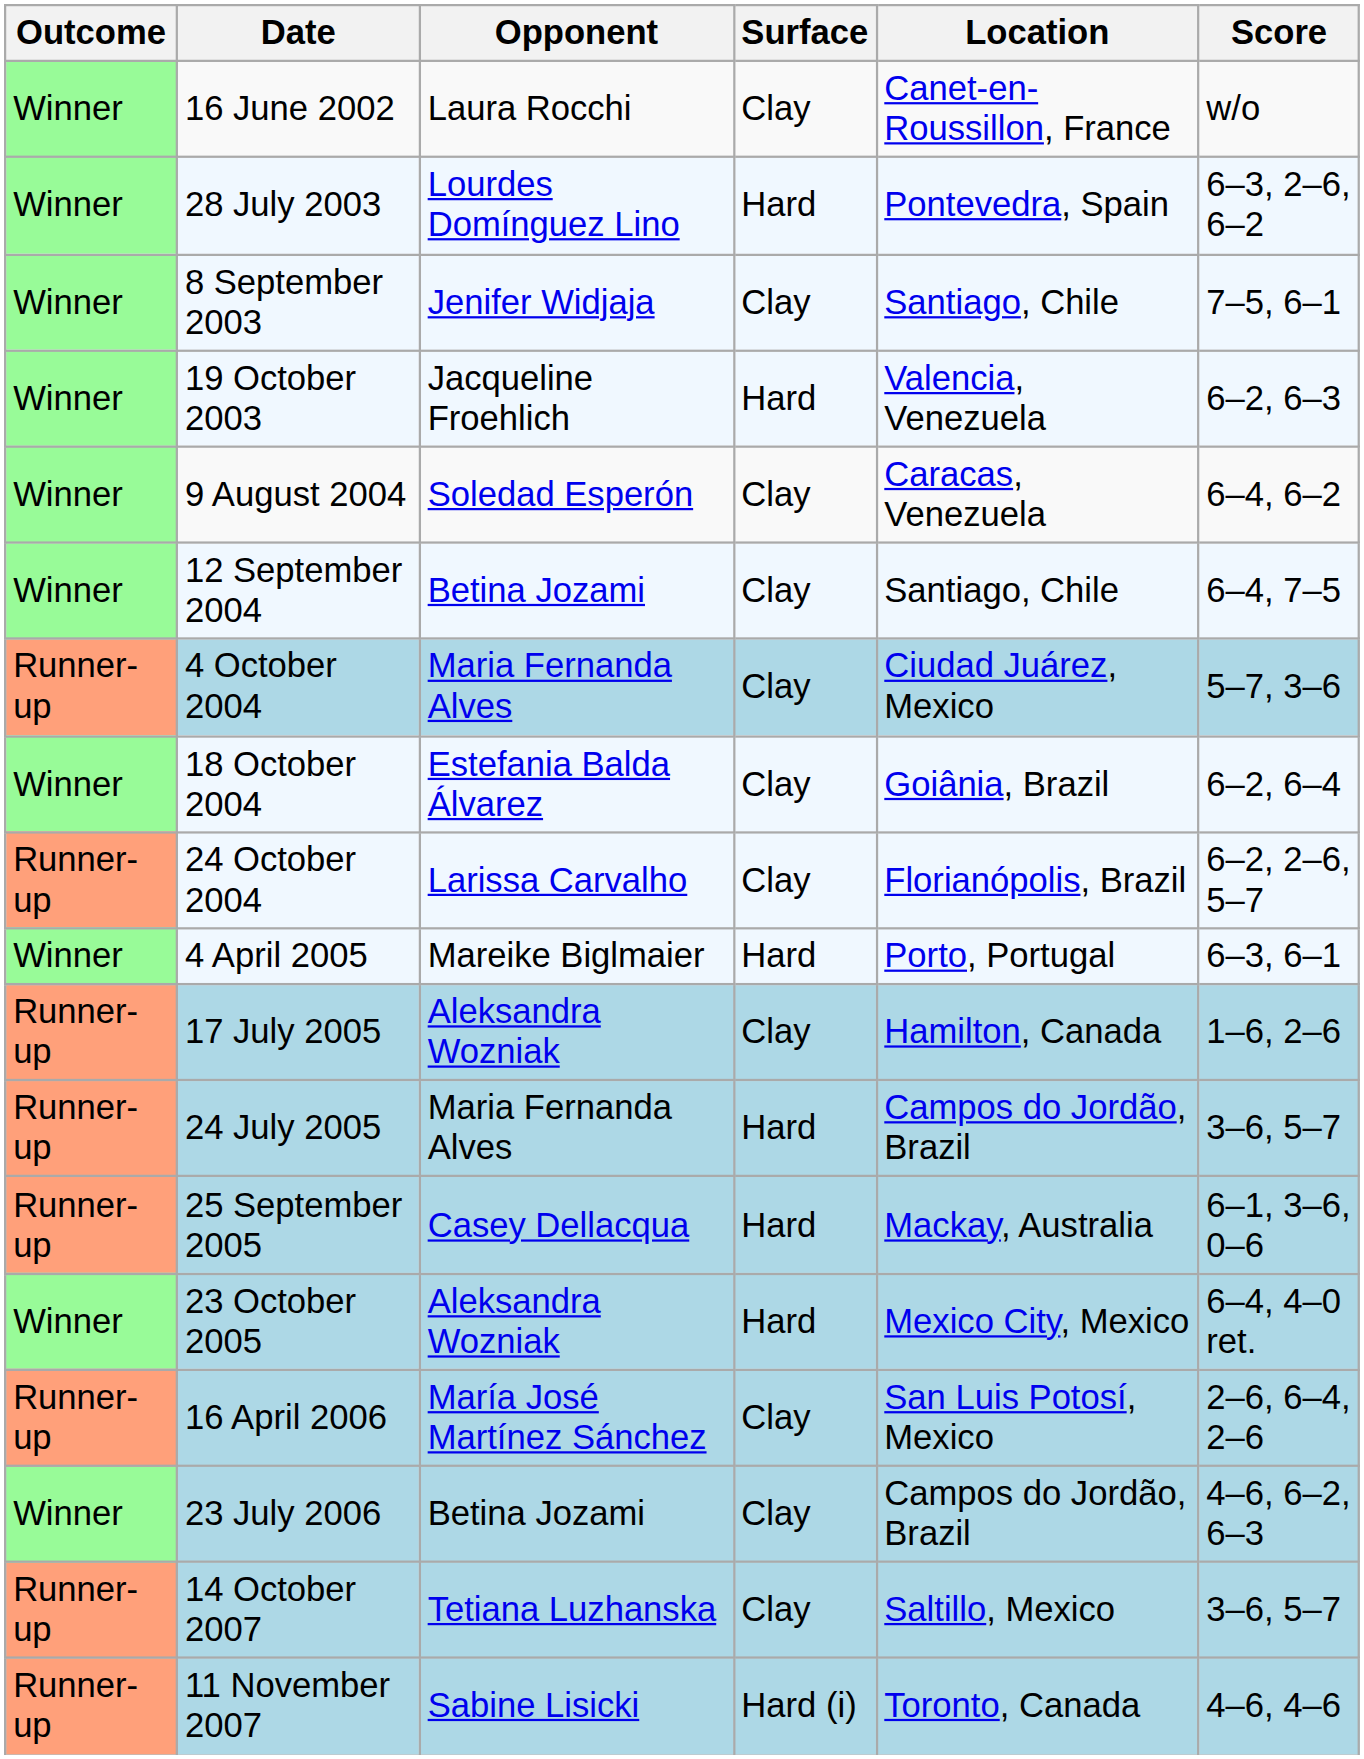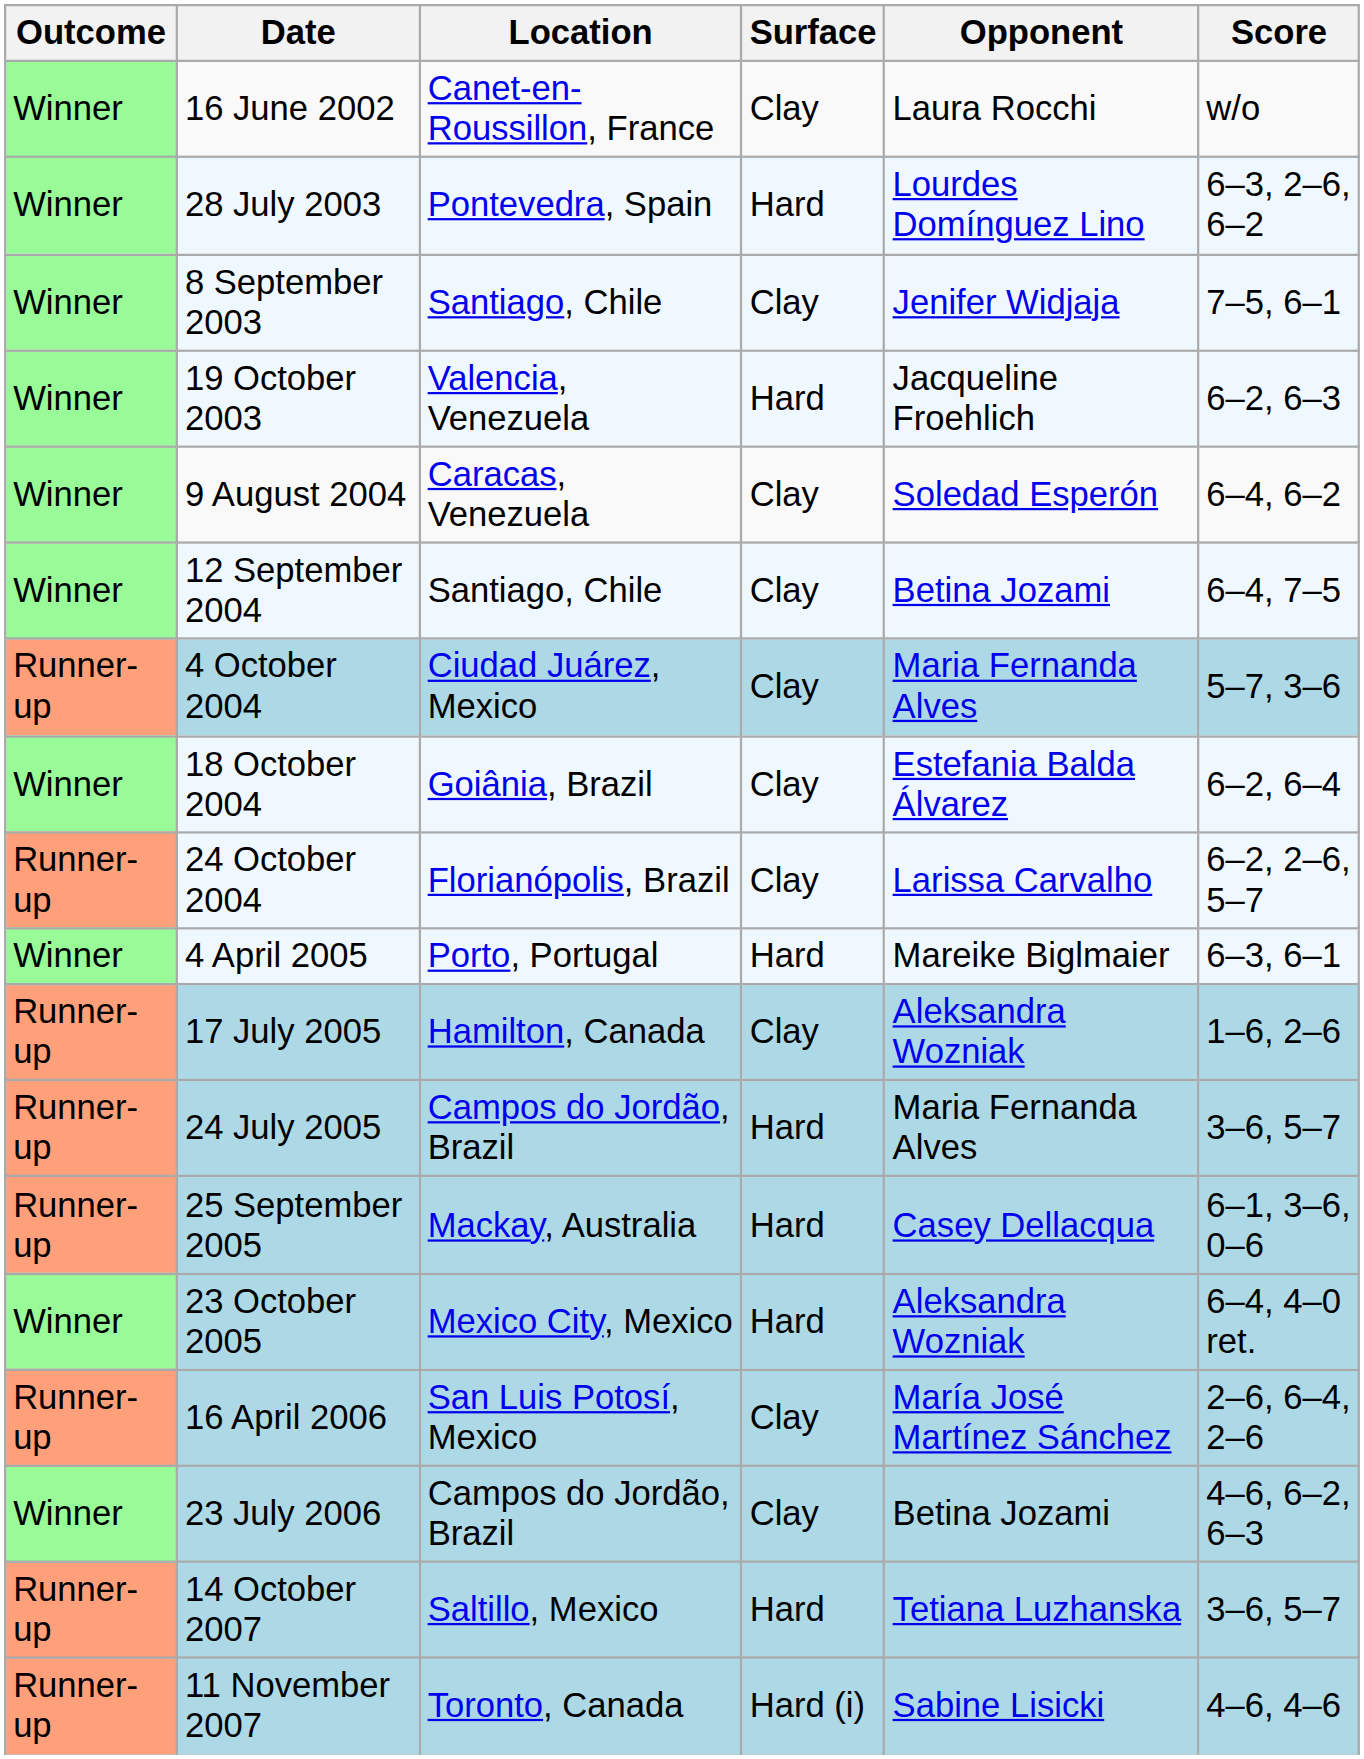 <table class="sortable wikitable" style=font-size:97%>
 <tr>
 <th>Outcome</th>
 <th>Date</th>
+<th>Location</th>
+<th>Surface</th>
 <th>Opponent</th>
-<th>Surface</th>
-<th>Location</th>
 <th class="unsortable">Score</th>
 </tr>
 <tr>
 <td bgcolor="98FB98">Winner</td>
 <td>16 June 2002</td>
+<td><a href='#'>Canet-en-Roussillon</a>, France</td>
+<td>Clay</td>
 <td> Laura Rocchi</td>
-<td>Clay</td>
-<td><a href='#'>Canet-en-Roussillon</a>, France</td>
 <td>w/o</td>
 </tr>
 <tr style="background:#f0f8ff;">
 <td bgcolor="98FB98">Winner</td>
 <td>28 July 2003</td>
+<td><a href='#'>Pontevedra</a>, Spain</td>
+<td>Hard</td>
 <td> <a href='#'>Lourdes Domínguez Lino</a></td>
-<td>Hard</td>
-<td><a href='#'>Pontevedra</a>, Spain</td>
 <td>6–3, 2–6, 6–2</td>
 </tr>
 <tr style="background:#f0f8ff;">
 <td bgcolor="98FB98">Winner</td>
 <td>8 September 2003</td>
+<td><a href='#'>Santiago</a>, Chile</td>
+<td>Clay</td>
 <td> <a href='#'>Jenifer Widjaja</a></td>
-<td>Clay</td>
-<td><a href='#'>Santiago</a>, Chile</td>
 <td>7–5, 6–1</td>
 </tr>
 <tr style="background:#f0f8ff;">
 <td bgcolor="98FB98">Winner</td>
 <td>19 October 2003</td>
+<td><a href='#'>Valencia</a>, Venezuela</td>
+<td>Hard</td>
 <td> Jacqueline Froehlich</td>
-<td>Hard</td>
-<td><a href='#'>Valencia</a>, Venezuela</td>
 <td>6–2, 6–3</td>
 </tr>
 <tr>
 <td bgcolor="98FB98">Winner</td>
 <td>9 August 2004</td>
+<td><a href='#'>Caracas</a>, Venezuela</td>
+<td>Clay</td>
 <td> <a href='#'>Soledad Esperón</a></td>
-<td>Clay</td>
-<td><a href='#'>Caracas</a>, Venezuela</td>
 <td>6–4, 6–2</td>
 </tr>
 <tr style="background:#f0f8ff;">
 <td bgcolor="98FB98">Winner</td>
 <td>12 September 2004</td>
+<td>Santiago, Chile</td>
+<td>Clay</td>
 <td> <a href='#'>Betina Jozami</a></td>
-<td>Clay</td>
-<td>Santiago, Chile</td>
 <td>6–4, 7–5</td>
 </tr>
 <tr style="background:lightblue;">
 <td style="background:#ffa07a;">Runner-up</td>
 <td>4 October 2004</td>
+<td><a href='#'>Ciudad Juárez</a>, Mexico</td>
+<td>Clay</td>
 <td> <a href='#'>Maria Fernanda Alves</a></td>
-<td>Clay</td>
-<td><a href='#'>Ciudad Juárez</a>, Mexico</td>
 <td>5–7, 3–6</td>
 </tr>
 <tr style="background:#f0f8ff;">
 <td bgcolor="98FB98">Winner</td>
 <td>18 October 2004</td>
+<td><a href='#'>Goiânia</a>, Brazil</td>
+<td>Clay</td>
 <td> <a href='#'>Estefania Balda Álvarez</a></td>
-<td>Clay</td>
-<td><a href='#'>Goiânia</a>, Brazil</td>
 <td>6–2, 6–4</td>
 </tr>
 <tr style="background:#f0f8ff;">
 <td style="background:#ffa07a;">Runner-up</td>
 <td>24 October 2004</td>
+<td><a href='#'>Florianópolis</a>, Brazil</td>
+<td>Clay</td>
 <td> <a href='#'>Larissa Carvalho</a></td>
-<td>Clay</td>
-<td><a href='#'>Florianópolis</a>, Brazil</td>
 <td>6–2, 2–6, 5–7</td>
 </tr>
 <tr style="background:#f0f8ff;">
 <td bgcolor="98FB98">Winner</td>
 <td>4 April 2005</td>
+<td><a href='#'>Porto</a>, Portugal</td>
+<td>Hard</td>
 <td> Mareike Biglmaier</td>
-<td>Hard</td>
-<td><a href='#'>Porto</a>, Portugal</td>
 <td>6–3, 6–1</td>
 </tr>
 <tr style="background:lightblue;">
 <td style="background:#ffa07a;">Runner-up</td>
 <td>17 July 2005</td>
+<td><a href='#'>Hamilton</a>, Canada</td>
+<td>Clay</td>
 <td> <a href='#'>Aleksandra Wozniak</a></td>
-<td>Clay</td>
-<td><a href='#'>Hamilton</a>, Canada</td>
 <td>1–6, 2–6</td>
 </tr>
 <tr style="background:lightblue;">
 <td style="background:#ffa07a;">Runner-up</td>
 <td>24 July 2005</td>
+<td><a href='#'>Campos do Jordão</a>, Brazil</td>
+<td>Hard</td>
 <td> Maria Fernanda Alves</td>
-<td>Hard</td>
-<td><a href='#'>Campos do Jordão</a>, Brazil</td>
 <td>3–6, 5–7</td>
 </tr>
 <tr style="background:lightblue;">
 <td style="background:#ffa07a;">Runner-up</td>
 <td>25 September 2005</td>
+<td><a href='#'>Mackay</a>, Australia</td>
+<td>Hard</td>
 <td> <a href='#'>Casey Dellacqua</a></td>
-<td>Hard</td>
-<td><a href='#'>Mackay</a>, Australia</td>
 <td>6–1, 3–6, 0–6</td>
 </tr>
 <tr style="background:lightblue;">
 <td bgcolor="98FB98">Winner</td>
 <td>23 October 2005</td>
+<td><a href='#'>Mexico City</a>, Mexico</td>
+<td>Hard</td>
 <td> <a href='#'>Aleksandra Wozniak</a></td>
-<td>Hard</td>
-<td><a href='#'>Mexico City</a>, Mexico</td>
 <td>6–4, 4–0 ret.</td>
 </tr>
 <tr style="background:lightblue;">
 <td style="background:#ffa07a;">Runner-up</td>
 <td>16 April 2006</td>
+<td><a href='#'>San Luis Potosí</a>, Mexico</td>
+<td>Clay</td>
 <td> <a href='#'>María José Martínez Sánchez</a></td>
-<td>Clay</td>
-<td><a href='#'>San Luis Potosí</a>, Mexico</td>
 <td>2–6, 6–4, 2–6</td>
 </tr>
 <tr style="background:lightblue;">
 <td bgcolor="98FB98">Winner</td>
 <td>23 July 2006</td>
+<td>Campos do Jordão, Brazil</td>
+<td>Clay</td>
 <td> Betina Jozami</td>
-<td>Clay</td>
-<td>Campos do Jordão, Brazil</td>
 <td>4–6, 6–2, 6–3</td>
 </tr>
 <tr style="background:lightblue;">
 <td style="background:#ffa07a;">Runner-up</td>
 <td>14 October 2007</td>
+<td><a href='#'>Saltillo</a>, Mexico</td>
+<td>Hard</td>
 <td> <a href='#'>Tetiana Luzhanska</a></td>
-<td>Clay</td>
-<td><a href='#'>Saltillo</a>, Mexico</td>
 <td>3–6, 5–7</td>
 </tr>
 <tr style="background:lightblue;">
 <td style="background:#ffa07a;">Runner-up</td>
 <td>11 November 2007</td>
+<td><a href='#'>Toronto</a>, Canada</td>
+<td>Hard (i)</td>
 <td> <a href='#'>Sabine Lisicki</a></td>
-<td>Hard (i)</td>
-<td><a href='#'>Toronto</a>, Canada</td>
 <td>4–6, 4–6</td>
 </tr>
 </table>
